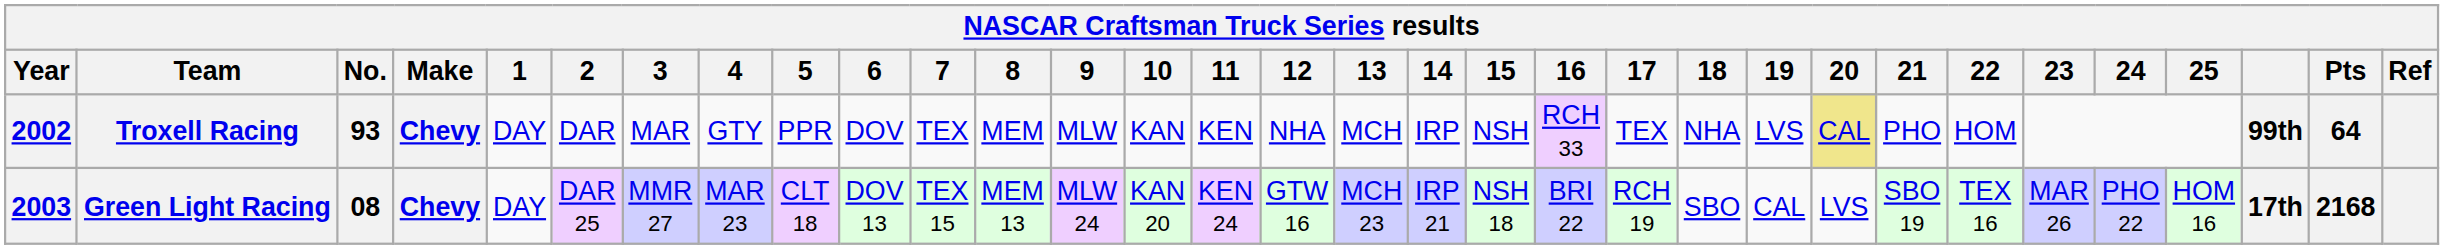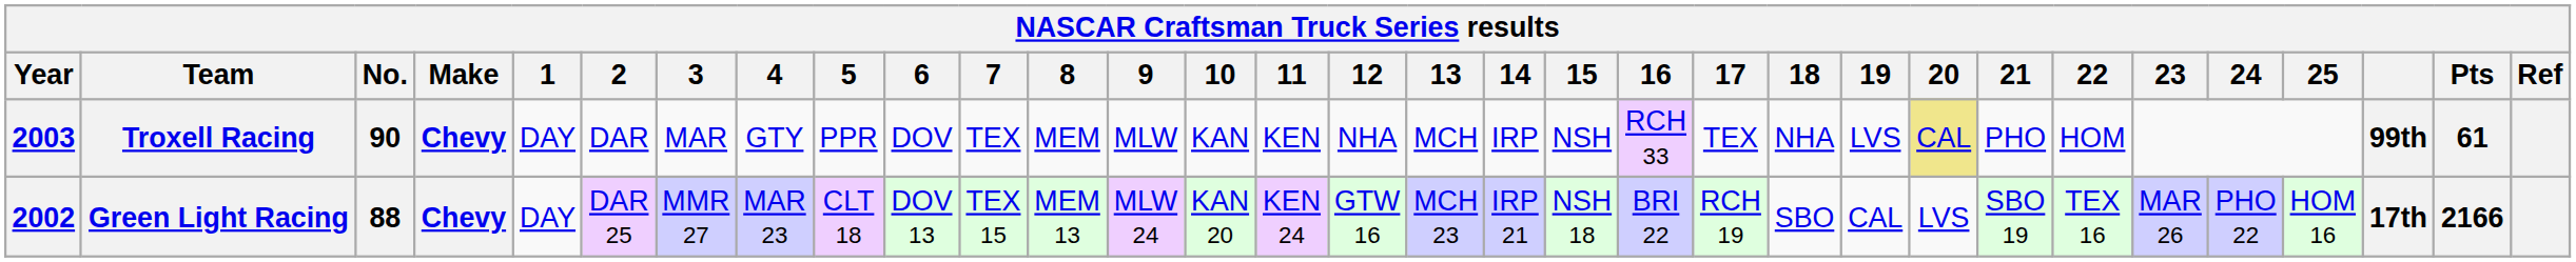 <table class="wikitable" style="text-align:center; font-size:75%">
 <tr>
 <th colspan=45><a href='#'>NASCAR Craftsman Truck Series</a> results</th>
 </tr>
 <tr>
 <th>Year</th>
 <th>Team</th>
 <th>No.</th>
 <th>Make</th>
 <th>1</th>
 <th>2</th>
 <th>3</th>
 <th>4</th>
 <th>5</th>
 <th>6</th>
 <th>7</th>
 <th>8</th>
 <th>9</th>
 <th>10</th>
 <th>11</th>
 <th>12</th>
 <th>13</th>
 <th>14</th>
 <th>15</th>
 <th>16</th>
 <th>17</th>
 <th>18</th>
 <th>19</th>
 <th>20</th>
 <th>21</th>
 <th>22</th>
 <th>23</th>
 <th>24</th>
 <th>25</th>
 <th></th>
 <th>Pts</th>
 <th>Ref</th>
 </tr>
 <tr>
-<th><a href='#'>2002</a></th>
+<th><a href='#'>2003</a></th>
 <th><a href='#'>Troxell Racing</a></th>
-<th>93</th>
+<th>90</th>
 <th><a href='#'>Chevy</a></th>
 <td><a href='#'>DAY</a></td>
 <td><a href='#'>DAR</a></td>
 <td><a href='#'>MAR</a></td>
 <td><a href='#'>GTY</a></td>
 <td><a href='#'>PPR</a></td>
 <td><a href='#'>DOV</a></td>
 <td><a href='#'>TEX</a></td>
 <td><a href='#'>MEM</a></td>
 <td><a href='#'>MLW</a></td>
 <td><a href='#'>KAN</a></td>
 <td><a href='#'>KEN</a></td>
 <td><a href='#'>NHA</a></td>
 <td><a href='#'>MCH</a></td>
 <td><a href='#'>IRP</a></td>
 <td><a href='#'>NSH</a></td>
 <td style="background:#EFCFFF;"><a href='#'>RCH</a><br><small>33</small></td>
 <td><a href='#'>TEX</a></td>
 <td><a href='#'>NHA</a></td>
 <td><a href='#'>LVS</a></td>
 <td style="background: khaki;"><a href='#'>CAL</a></td>
 <td><a href='#'>PHO</a></td>
 <td><a href='#'>HOM</a></td>
 <td colspan=3></td>
 <th>99th</th>
-<th>64</th>
+<th>61</th>
 <th></th>
 </tr>
 <tr>
-<th><a href='#'>2003</a></th>
+<th><a href='#'>2002</a></th>
 <th><a href='#'>Green Light Racing</a></th>
-<th>08</th>
+<th>88</th>
 <th><a href='#'>Chevy</a></th>
 <td><a href='#'>DAY</a></td>
 <td style="background:#EFCFFF;"><a href='#'>DAR</a><br><small>25</small></td>
 <td style="background:#CFCFFF;"><a href='#'>MMR</a><br><small>27</small></td>
 <td style="background:#CFCFFF;"><a href='#'>MAR</a><br><small>23</small></td>
 <td style="background:#EFCFFF;"><a href='#'>CLT</a><br><small>18</small></td>
 <td style="background:#DFFFDF;"><a href='#'>DOV</a><br><small>13</small></td>
 <td style="background:#DFFFDF;"><a href='#'>TEX</a><br><small>15</small></td>
 <td style="background:#DFFFDF;"><a href='#'>MEM</a><br><small>13</small></td>
 <td style="background:#EFCFFF;"><a href='#'>MLW</a><br><small>24</small></td>
 <td style="background:#DFFFDF;"><a href='#'>KAN</a><br><small>20</small></td>
 <td style="background:#EFCFFF;"><a href='#'>KEN</a><br><small>24</small></td>
 <td style="background:#DFFFDF;"><a href='#'>GTW</a><br><small>16</small></td>
 <td style="background:#CFCFFF;"><a href='#'>MCH</a><br><small>23</small></td>
 <td style="background:#CFCFFF;"><a href='#'>IRP</a><br><small>21</small></td>
 <td style="background:#DFFFDF;"><a href='#'>NSH</a><br><small>18</small></td>
 <td style="background:#CFCFFF;"><a href='#'>BRI</a><br><small>22</small></td>
 <td style="background:#DFFFDF;"><a href='#'>RCH</a><br><small>19</small></td>
 <td><a href='#'>SBO</a></td>
 <td><a href='#'>CAL</a></td>
 <td><a href='#'>LVS</a></td>
 <td style="background:#DFFFDF;"><a href='#'>SBO</a><br><small>19</small></td>
 <td style="background:#DFFFDF;"><a href='#'>TEX</a><br><small>16</small></td>
 <td style="background:#CFCFFF;"><a href='#'>MAR</a><br><small>26</small></td>
 <td style="background:#CFCFFF;"><a href='#'>PHO</a><br><small>22</small></td>
 <td style="background:#DFFFDF;"><a href='#'>HOM</a><br><small>16</small></td>
 <th>17th</th>
-<th>2168</th>
+<th>2166</th>
 <th></th>
 </tr>
 </table>
